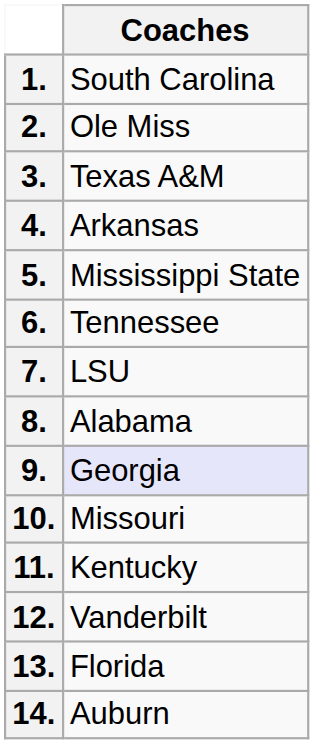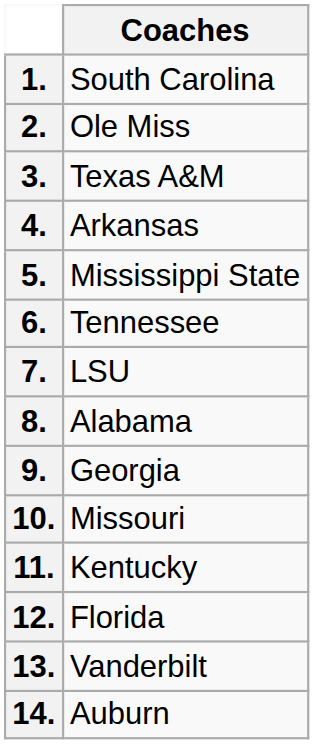 <table class="wikitable" style="white-space:nowrap; font-size:90%;">
 <tr>
 <td ! colspan=1 style="background:white; border-top-style:hidden; border-left-style:hidden;"></td>
 <th>Coaches</th>
 </tr>
 <tr>
 <th>1.</th>
 <td>South Carolina</td>
 </tr>
 <tr>
 <th>2.</th>
 <td>Ole Miss</td>
 </tr>
 <tr>
 <th>3.</th>
 <td>Texas A&M</td>
 </tr>
 <tr>
 <th>4.</th>
 <td>Arkansas</td>
 </tr>
 <tr>
 <th>5.</th>
 <td>Mississippi State</td>
 </tr>
 <tr>
 <th>6.</th>
 <td>Tennessee</td>
 </tr>
 <tr>
 <th>7.</th>
 <td>LSU</td>
 </tr>
 <tr>
 <th>8.</th>
 <td>Alabama</td>
 </tr>
 <tr>
 <th>9.</th>
-<td style="background: lavender;">Georgia</td>
+<td>Georgia</td>
 </tr>
 <tr>
 <th>10.</th>
 <td>Missouri</td>
 </tr>
 <tr>
 <th>11.</th>
 <td>Kentucky</td>
 </tr>
 <tr>
 <th>12.</th>
-<td>Vanderbilt</td>
+<td>Florida</td>
 </tr>
 <tr>
 <th>13.</th>
-<td>Florida</td>
+<td>Vanderbilt</td>
 </tr>
 <tr>
 <th>14.</th>
 <td>Auburn</td>
 </tr>
 </table>
